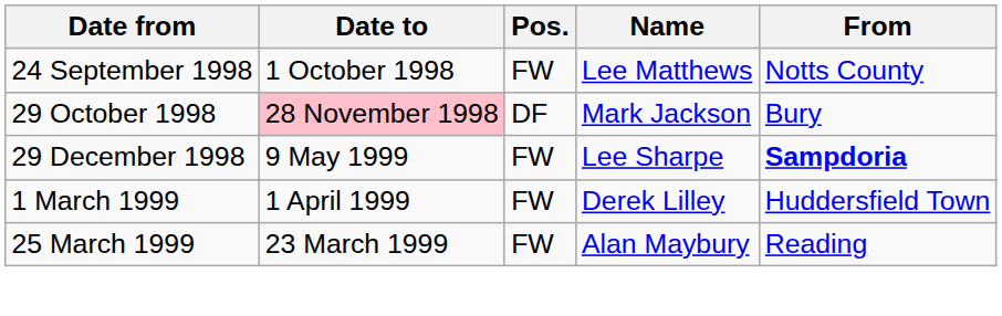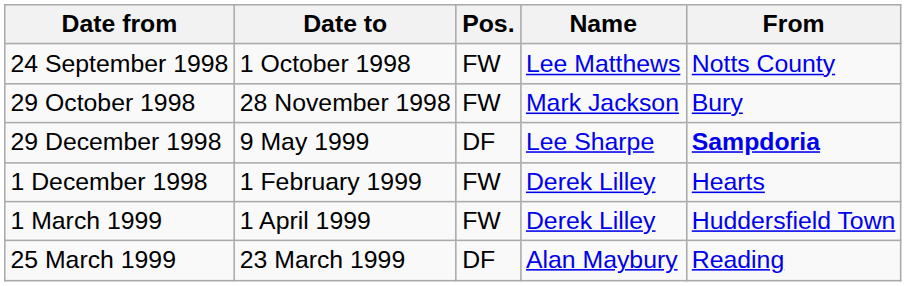 <table class="wikitable">
 <tr>
 <th>Date from</th>
 <th>Date to</th>
 <th>Pos.</th>
 <th>Name</th>
 <th>From</th>
 </tr>
 <tr>
 <td>24 September 1998</td>
 <td>1 October 1998</td>
 <td>FW</td>
 <td> <a href='#'>Lee Matthews</a></td>
 <td> <a href='#'>Notts County</a></td>
 </tr>
 <tr>
 <td>29 October 1998</td>
-<td style="background: pink;">28 November 1998</td>
-<td>DF</td>
+<td>28 November 1998</td>
+<td>FW</td>
 <td> <a href='#'>Mark Jackson</a></td>
 <td> <a href='#'>Bury</a></td>
 </tr>
 <tr>
 <td>29 December 1998</td>
 <td>9 May 1999</td>
-<td>FW</td>
+<td>DF</td>
 <td> <a href='#'>Lee Sharpe</a></td>
 <td><strong> <a href='#'>Sampdoria</a></strong></td>
+</tr>
+<tr>
+<td>1 December 1998</td>
+<td>1 February 1999</td>
+<td>FW</td>
+<td> <a href='#'>Derek Lilley</a></td>
+<td> <a href='#'>Hearts</a></td>
 </tr>
 <tr>
 <td>1 March 1999</td>
 <td>1 April 1999</td>
 <td>FW</td>
 <td> <a href='#'>Derek Lilley</a></td>
 <td> <a href='#'>Huddersfield Town</a></td>
 </tr>
 <tr>
 <td>25 March 1999</td>
 <td>23 March 1999</td>
-<td>FW</td>
+<td>DF</td>
 <td> <a href='#'>Alan Maybury</a></td>
 <td> <a href='#'>Reading</a></td>
 </tr>
 </table>
